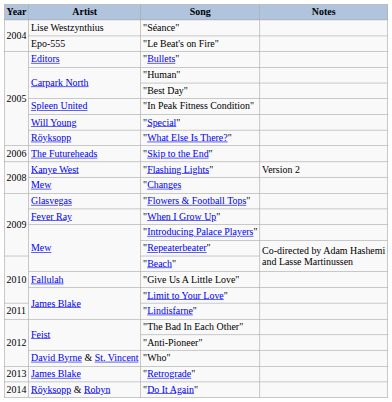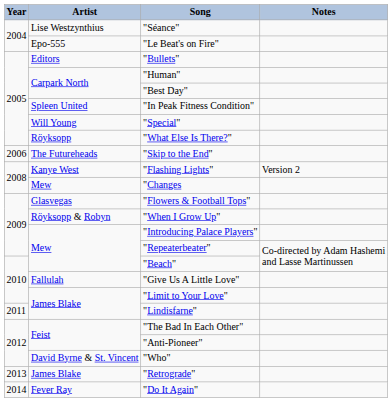 <table class="wikitable">
 <tr>
 <th style="background:#B0C4DE;">Year</th>
 <th style="background:#B0C4DE;">Artist</th>
 <th style="background:#B0C4DE;">Song</th>
 <th style="background:#B0C4DE;">Notes</th>
 </tr>
 <tr>
 <td rowspan="2">2004</td>
 <td>Lise Westzynthius</td>
 <td>"Séance"</td>
 <td></td>
 </tr>
 <tr>
 <td>Epo-555</td>
 <td>"Le Beat's on Fire"</td>
 <td></td>
 </tr>
 <tr>
 <td rowspan="6">2005</td>
 <td><a href='#'>Editors</a></td>
 <td>"<a href='#'>Bullets</a>"</td>
 <td></td>
 </tr>
 <tr>
 <td rowspan="2"><a href='#'>Carpark North</a></td>
 <td>"Human"</td>
 <td></td>
 </tr>
 <tr>
 <td>"Best Day"</td>
 <td></td>
 </tr>
 <tr>
 <td><a href='#'>Spleen United</a></td>
 <td>"In Peak Fitness Condition"</td>
 <td></td>
 </tr>
 <tr>
 <td><a href='#'>Will Young</a></td>
 <td>"<a href='#'>Special</a>"</td>
 <td></td>
 </tr>
 <tr>
 <td><a href='#'>Röyksopp</a></td>
 <td>"<a href='#'>What Else Is There?</a>"</td>
 <td></td>
 </tr>
 <tr>
 <td>2006</td>
 <td><a href='#'>The Futureheads</a></td>
 <td>"<a href='#'>Skip to the End</a>"</td>
 <td></td>
 </tr>
 <tr>
 <td rowspan="2">2008</td>
 <td><a href='#'>Kanye West</a></td>
 <td>"<a href='#'>Flashing Lights</a>"</td>
 <td>Version 2</td>
 </tr>
 <tr>
 <td><a href='#'>Mew</a></td>
 <td>"<a href='#'>Changes</a></td>
 <td></td>
 </tr>
 <tr>
 <td rowspan="4">2009</td>
 <td><a href='#'>Glasvegas</a></td>
 <td>"<a href='#'>Flowers & Football Tops</a>"</td>
 <td></td>
 </tr>
 <tr>
-<td><a href='#'>Fever Ray</a></td>
+<td><a href='#'>Röyksopp</a> & <a href='#'>Robyn</a></td>
 <td>"<a href='#'>When I Grow Up</a>"</td>
 <td></td>
 </tr>
 <tr>
 <td rowspan="3"><a href='#'>Mew</a></td>
 <td>"<a href='#'>Introducing Palace Players</a>"</td>
 <td></td>
 </tr>
 <tr>
 <td>"<a href='#'>Repeaterbeater</a>"</td>
 <td rowspan="2">Co-directed by Adam Hashemi<br>and Lasse Martinussen</td>
 </tr>
 <tr>
 <td rowspan="3">2010</td>
 <td>"<a href='#'>Beach</a>"</td>
 </tr>
 <tr>
 <td><a href='#'>Fallulah</a></td>
 <td>"Give Us A Little Love"</td>
 <td></td>
 </tr>
 <tr>
 <td rowspan="2"><a href='#'>James Blake</a></td>
 <td>"<a href='#'>Limit to Your Love</a>"</td>
 <td></td>
 </tr>
 <tr>
 <td>2011</td>
 <td>"<a href='#'>Lindisfarne</a>"</td>
 <td></td>
 </tr>
 <tr>
 <td rowspan="3">2012</td>
 <td rowspan="2"><a href='#'>Feist</a></td>
 <td>"The Bad In Each Other"</td>
 <td></td>
 </tr>
 <tr>
 <td>"Anti-Pioneer"</td>
 <td></td>
 </tr>
 <tr>
 <td><a href='#'>David Byrne</a> & <a href='#'>St. Vincent</a></td>
 <td>"Who"</td>
 <td></td>
 </tr>
 <tr>
 <td>2013</td>
 <td><a href='#'>James Blake</a></td>
 <td>"<a href='#'>Retrograde</a>"</td>
 <td></td>
 </tr>
 <tr>
 <td>2014</td>
-<td><a href='#'>Röyksopp</a> & <a href='#'>Robyn</a></td>
+<td><a href='#'>Fever Ray</a></td>
 <td>"<a href='#'>Do It Again</a>"</td>
 <td></td>
 </tr>
 </table>
